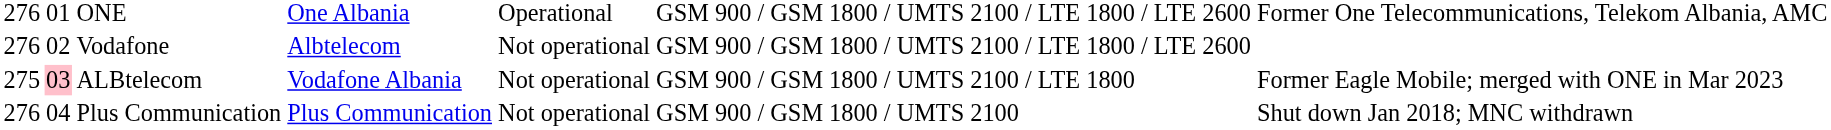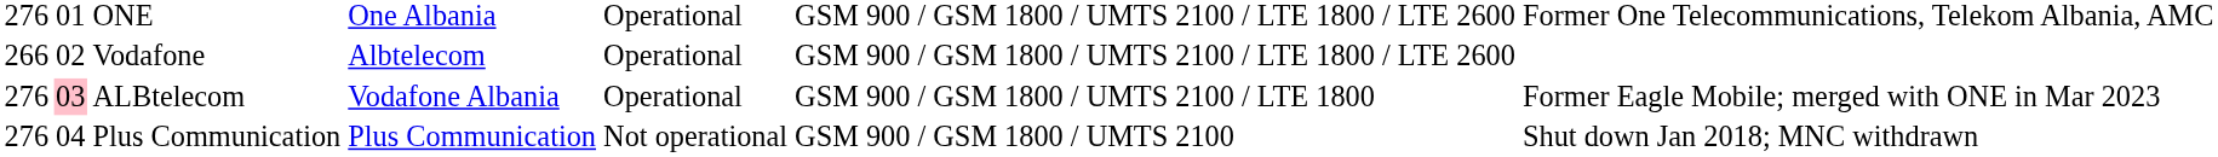 <table>
 <tr>
 <td>276</td>
 <td>01</td>
 <td>ONE</td>
 <td><a href='#'>One Albania</a></td>
 <td>Operational</td>
 <td>GSM 900 / GSM 1800 / UMTS 2100 / LTE 1800 / LTE 2600</td>
 <td>Former One Telecommunications, Telekom Albania, AMC</td>
 </tr>
 <tr>
-<td>276</td>
+<td>266</td>
 <td>02</td>
 <td>Vodafone</td>
 <td><a href='#'>Albtelecom</a></td>
-<td>Not operational</td>
+<td>Operational</td>
 <td>GSM 900 / GSM 1800 / UMTS 2100 / LTE 1800 / LTE 2600</td>
 <td></td>
 </tr>
 <tr>
-<td>275</td>
+<td>276</td>
 <td style="background: pink;">03</td>
 <td>ALBtelecom</td>
 <td><a href='#'>Vodafone Albania</a></td>
-<td>Not operational</td>
+<td>Operational</td>
 <td>GSM 900 / GSM 1800 / UMTS 2100 / LTE 1800</td>
 <td>Former Eagle Mobile; merged with ONE in Mar 2023</td>
 </tr>
 <tr>
 <td>276</td>
 <td>04</td>
 <td>Plus Communication</td>
 <td><a href='#'>Plus Communication</a></td>
 <td>Not operational</td>
 <td>GSM 900 / GSM 1800 / UMTS 2100</td>
 <td> Shut down Jan 2018; MNC withdrawn</td>
 </tr>
 </table>
